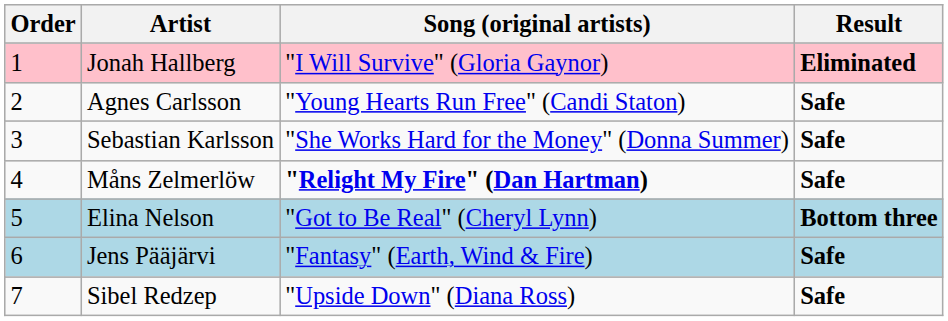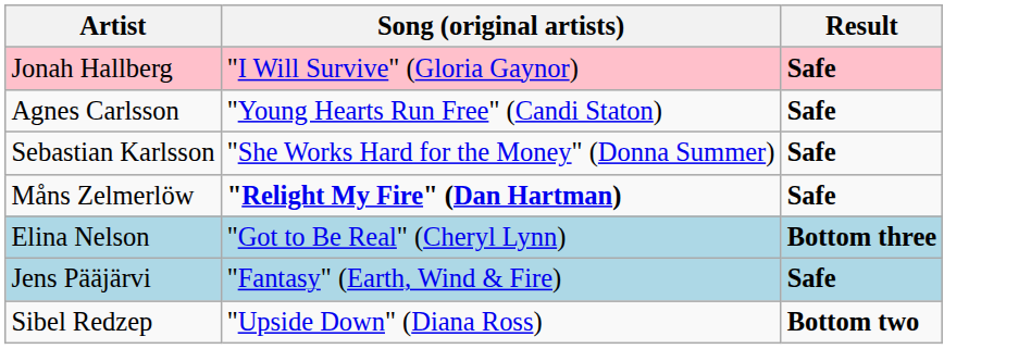 <table class=wikitable>
 <tr>
-<th>Order</th>
 <th>Artist</th>
 <th>Song (original artists)</th>
 <th>Result</th>
 </tr>
 <tr style="background:pink;">
-<td>1</td>
 <td>Jonah Hallberg</td>
 <td>"<a href='#'>I Will Survive</a>" (<a href='#'>Gloria Gaynor</a>)</td>
-<td><strong>Eliminated</strong></td>
+<td><strong>Safe</strong></td>
 </tr>
 <tr>
-<td>2</td>
 <td>Agnes Carlsson</td>
 <td>"<a href='#'>Young Hearts Run Free</a>" (<a href='#'>Candi Staton</a>)</td>
 <td><strong>Safe</strong></td>
 </tr>
 <tr>
-<td>3</td>
 <td>Sebastian Karlsson</td>
 <td>"<a href='#'>She Works Hard for the Money</a>" (<a href='#'>Donna Summer</a>)</td>
 <td><strong>Safe</strong></td>
 </tr>
 <tr>
-<td>4</td>
 <td>Måns Zelmerlöw</td>
 <td><strong>"<a href='#'>Relight My Fire</a>" (<a href='#'>Dan Hartman</a>)</strong></td>
 <td><strong>Safe</strong></td>
 </tr>
 <tr style="background:lightblue;">
-<td>5</td>
 <td>Elina Nelson</td>
 <td>"<a href='#'>Got to Be Real</a>" (<a href='#'>Cheryl Lynn</a>)</td>
 <td><strong>Bottom three</strong></td>
 </tr>
 <tr style="background:lightblue;">
-<td>6</td>
 <td>Jens Pääjärvi</td>
 <td>"<a href='#'>Fantasy</a>" (<a href='#'>Earth, Wind & Fire</a>)</td>
 <td><strong>Safe</strong></td>
 </tr>
 <tr>
-<td>7</td>
 <td>Sibel Redzep</td>
 <td>"<a href='#'>Upside Down</a>" (<a href='#'>Diana Ross</a>)</td>
-<td><strong>Safe</strong></td>
+<td><strong>Bottom two</strong></td>
 </tr>
 </table>
